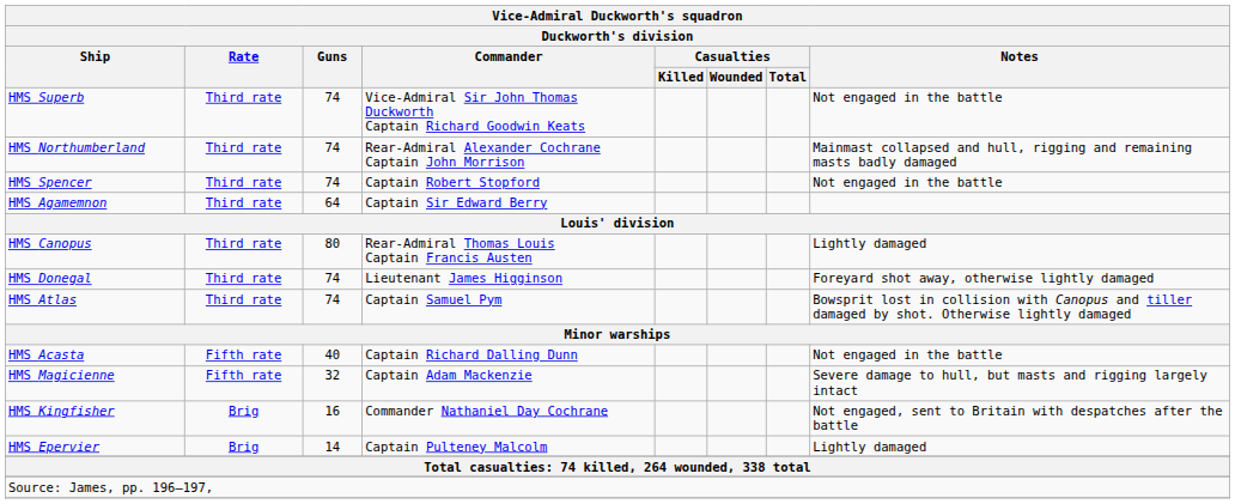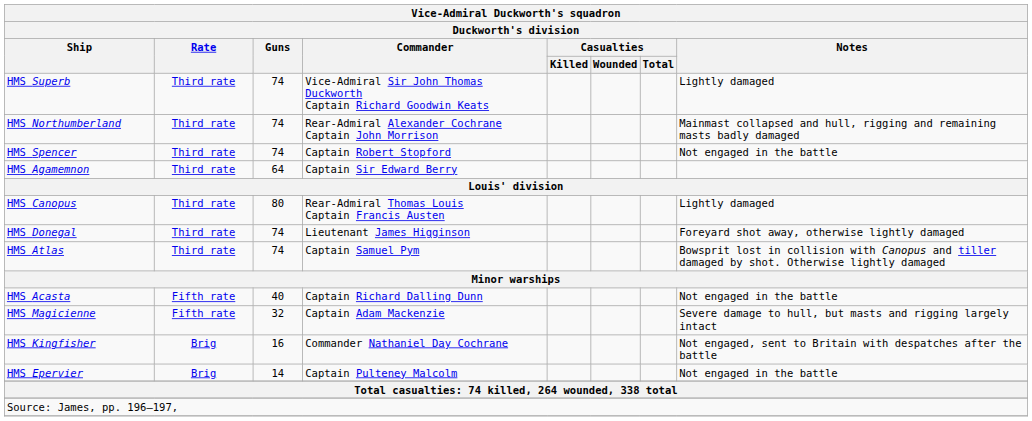 <table class="wikitable" width=100%>
 <tr valign="top">
 <th colspan="11" bgcolor="white">Vice-Admiral Duckworth's squadron</th>
 </tr>
 <tr valign="top">
 <th colspan="11" bgcolor="white">Duckworth's division</th>
 </tr>
 <tr valign="top"|- valign="top">
 <th width=15%; align= center rowspan=2>Ship</th>
 <th width=10%; align= center rowspan=2><a href='#'>Rate</a></th>
 <th width=5%; align= center rowspan=2>Guns</th>
 <th width=25%; align= center rowspan=2>Commander</th>
 <th width=9%; align= center colspan=3>Casualties</th>
 <th width=36%; align= center rowspan=2>Notes</th>
 </tr>
 <tr valign="top">
 <th width=3%; align= center>Killed</th>
 <th width=3%; align= center>Wounded</th>
 <th width=3%; align= center>Total</th>
 </tr>
 <tr valign="top">
 <td align= left><a href='#'>HMS <em>Superb</em></a></td>
 <td align= center><a href='#'>Third rate</a></td>
 <td align= center>74</td>
 <td align= left>Vice-Admiral <a href='#'>Sir John Thomas Duckworth</a><br>Captain <a href='#'>Richard Goodwin Keats</a></td>
 <td align= right></td>
 <td align= right></td>
 <td align= right></td>
-<td align= left>Not engaged in the battle</td>
+<td align= left>Lightly damaged</td>
 </tr>
 <tr valign="top">
 <td align= left><a href='#'>HMS <em>Northumberland</em></a></td>
 <td align= center><a href='#'>Third rate</a></td>
 <td align= center>74</td>
 <td align= left>Rear-Admiral <a href='#'>Alexander Cochrane</a><br>Captain <a href='#'>John Morrison</a></td>
 <td align= right></td>
 <td align= right></td>
 <td align= right></td>
 <td align= left>Mainmast collapsed and hull, rigging and remaining masts badly damaged</td>
 </tr>
 <tr valign="top">
 <td align= left><a href='#'>HMS <em>Spencer</em></a></td>
 <td align= center><a href='#'>Third rate</a></td>
 <td align= center>74</td>
 <td align= left>Captain <a href='#'>Robert Stopford</a></td>
 <td align= right></td>
 <td align= right></td>
 <td align= right></td>
 <td align= left>Not engaged in the battle</td>
 </tr>
 <tr valign="top">
 <td align= left><a href='#'>HMS <em>Agamemnon</em></a></td>
 <td align= center><a href='#'>Third rate</a></td>
 <td align= center>64</td>
 <td align= left>Captain <a href='#'>Sir Edward Berry</a></td>
 <td align= right></td>
 <td align= right></td>
 <td align= right></td>
 <td align= left></td>
 </tr>
 <tr valign="top">
 <th colspan="11" bgcolor="white">Louis' division</th>
 </tr>
 <tr valign="top"|- valign="top">
 <td align= left><a href='#'>HMS <em>Canopus</em></a></td>
 <td align= center><a href='#'>Third rate</a></td>
 <td align= center>80</td>
 <td align= left>Rear-Admiral <a href='#'>Thomas Louis</a><br>Captain <a href='#'>Francis Austen</a></td>
 <td align= right></td>
 <td align= right></td>
 <td align= right></td>
 <td align= left>Lightly damaged</td>
 </tr>
 <tr valign="top">
 <td align= left><a href='#'>HMS <em>Donegal</em></a></td>
 <td align= center><a href='#'>Third rate</a></td>
 <td align= center>74</td>
 <td align= left>Lieutenant <a href='#'>James Higginson</a></td>
 <td align= right></td>
 <td align= right></td>
 <td align= right></td>
 <td align= left>Foreyard shot away, otherwise lightly damaged</td>
 </tr>
 <tr valign="top">
 <td align= left><a href='#'>HMS <em>Atlas</em></a></td>
 <td align= center><a href='#'>Third rate</a></td>
 <td align= center>74</td>
 <td align= left>Captain <a href='#'>Samuel Pym</a></td>
 <td align= right></td>
 <td align= right></td>
 <td align= right></td>
 <td align= left>Bowsprit lost in collision with <em>Canopus</em> and <a href='#'>tiller</a> damaged by shot. Otherwise lightly damaged</td>
 </tr>
 <tr valign="top">
 <th colspan="11" bgcolor="white">Minor warships</th>
 </tr>
 <tr valign="top">
 <td align= left><a href='#'>HMS <em>Acasta</em></a></td>
 <td align= center><a href='#'>Fifth rate</a></td>
 <td align= center>40</td>
 <td align= left>Captain <a href='#'>Richard Dalling Dunn</a></td>
 <td align= right></td>
 <td align= right></td>
 <td align= right></td>
 <td align= left>Not engaged in the battle</td>
 </tr>
 <tr valign="top">
 <td align= left><a href='#'>HMS <em>Magicienne</em></a></td>
 <td align= center><a href='#'>Fifth rate</a></td>
 <td align= center>32</td>
 <td align= left>Captain <a href='#'>Adam Mackenzie</a></td>
 <td align= right></td>
 <td align= right></td>
 <td align= right></td>
 <td align= left>Severe damage to hull, but masts and rigging largely intact</td>
 </tr>
 <tr valign="top">
 <td align= left><a href='#'>HMS <em>Kingfisher</em></a></td>
 <td align= center><a href='#'>Brig</a></td>
 <td align= center>16</td>
 <td align= left>Commander <a href='#'>Nathaniel Day Cochrane</a></td>
 <td align= right></td>
 <td align= right></td>
 <td align= right></td>
 <td align= left>Not engaged, sent to Britain with despatches after the battle</td>
 </tr>
 <tr valign="top">
 <td align= left><a href='#'>HMS <em>Epervier</em></a></td>
 <td align= center><a href='#'>Brig</a></td>
 <td align= center>14</td>
 <td align= left>Captain <a href='#'>Pulteney Malcolm</a></td>
 <td align= right></td>
 <td align= right></td>
 <td align= right></td>
-<td align= left>Lightly damaged</td>
+<td align= left>Not engaged in the battle</td>
 </tr>
 <tr>
 </tr>
 <tr valign="top">
 <th colspan="11" bgcolor="white">Total casualties: 74 killed, 264 wounded, 338 total</th>
 </tr>
 <tr valign="top">
 </tr>
 <tr valign="top">
 <td colspan="11" align="left">Source: James, pp. 196–197, </td>
 </tr>
 <tr>
 </tr>
 </table>
